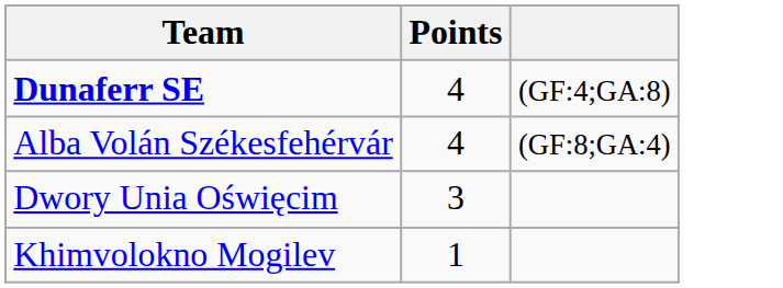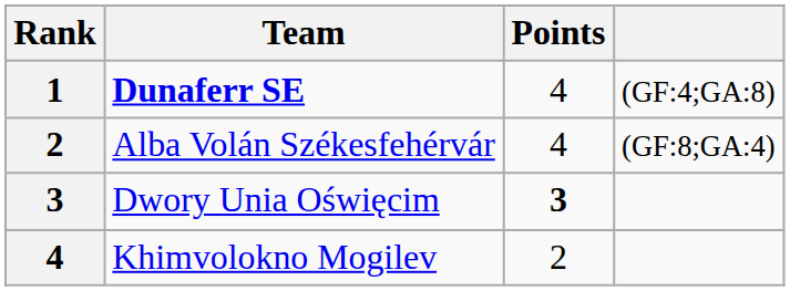 <table class="wikitable" style="text-align: center;">
 <tr>
+<th>Rank</th>
 <th>Team</th>
 <th>Points</th>
 <th></th>
 </tr>
 <tr>
+<th>1</th>
 <td style="text-align: left;"> <strong><a href='#'>Dunaferr SE</a></strong></td>
 <td>4</td>
 <td><small>(GF:4;GA:8)</small></td>
 </tr>
 <tr>
+<th>2</th>
 <td style="text-align: left;"> <a href='#'>Alba Volán Székesfehérvár</a></td>
 <td>4</td>
 <td><small>(GF:8;GA:4)</small></td>
 </tr>
 <tr>
+<th>3</th>
 <td style="text-align: left;"> <a href='#'>Dwory Unia Oświęcim</a></td>
-<td>3</td>
+<td><strong>3</strong></td>
 <td></td>
 </tr>
 <tr>
+<th>4</th>
 <td style="text-align: left;"> <a href='#'>Khimvolokno Mogilev</a></td>
-<td>1</td>
+<td>2</td>
 <td></td>
 </tr>
 </table>
